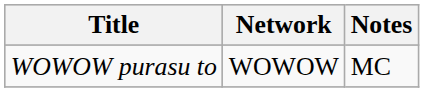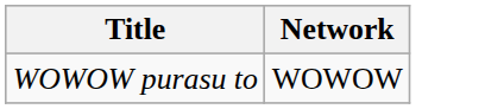 <table class="wikitable">
 <tr>
 <th>Title</th>
 <th>Network</th>
-<th>Notes</th>
 </tr>
 <tr>
 <td><em>WOWOW purasu to</em></td>
 <td>WOWOW</td>
-<td>MC</td>
 </tr>
 </table>
